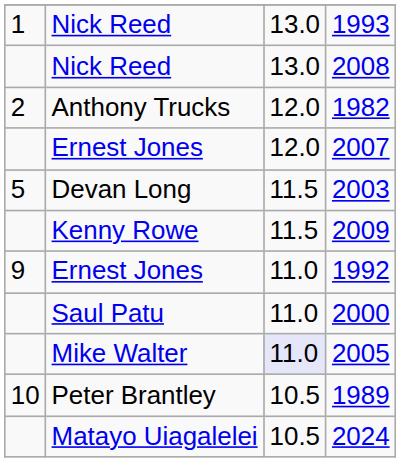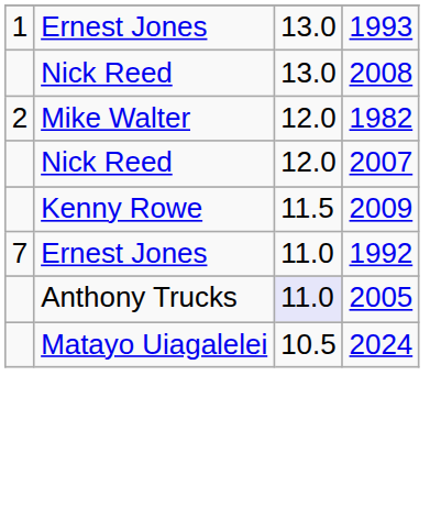 <table class="wikitable">
 <tr>
 </tr>
 <tr>
 <td>1</td>
-<td><a href='#'>Nick Reed</a></td>
+<td><a href='#'>Ernest Jones</a></td>
 <td>13.0</td>
 <td><a href='#'>1993</a></td>
 </tr>
 <tr>
 <td></td>
 <td><a href='#'>Nick Reed</a></td>
 <td>13.0</td>
 <td><a href='#'>2008</a></td>
 </tr>
 <tr>
 <td>2</td>
-<td>Anthony Trucks</td>
+<td><a href='#'>Mike Walter</a></td>
 <td>12.0</td>
 <td><a href='#'>1982</a></td>
 </tr>
 <tr>
 <td></td>
-<td><a href='#'>Ernest Jones</a></td>
+<td><a href='#'>Nick Reed</a></td>
 <td>12.0</td>
 <td><a href='#'>2007</a></td>
-</tr>
-<tr>
-<td>5</td>
-<td>Devan Long</td>
-<td>11.5</td>
-<td><a href='#'>2003</a></td>
 </tr>
 <tr>
 <td></td>
 <td><a href='#'>Kenny Rowe</a></td>
 <td>11.5</td>
 <td><a href='#'>2009</a></td>
 </tr>
 <tr>
-<td>9</td>
+<td>7</td>
 <td><a href='#'>Ernest Jones</a></td>
 <td>11.0</td>
 <td><a href='#'>1992</a></td>
 </tr>
 <tr>
 <td></td>
-<td><a href='#'>Saul Patu</a></td>
-<td>11.0</td>
-<td><a href='#'>2000</a></td>
-</tr>
-<tr>
-<td></td>
-<td><a href='#'>Mike Walter</a></td>
+<td>Anthony Trucks</td>
 <td style="background: lavender;">11.0</td>
 <td><a href='#'>2005</a></td>
-</tr>
-<tr>
-<td>10</td>
-<td>Peter Brantley</td>
-<td>10.5</td>
-<td><a href='#'>1989</a></td>
 </tr>
 <tr>
 <td></td>
 <td><a href='#'>Matayo Uiagalelei</a></td>
 <td>10.5</td>
 <td><a href='#'>2024</a></td>
 </tr>
 </table>
